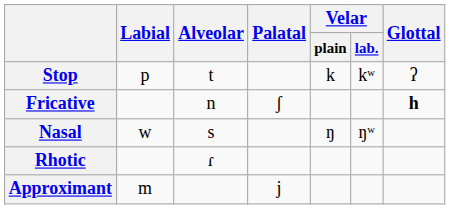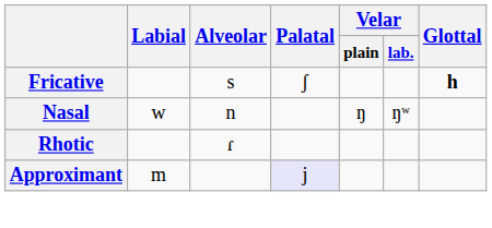 <table class="wikitable" style="text-align:center">
 <tr>
 <th rowspan="2"></th>
 <th rowspan="2"><a href='#'>Labial</a></th>
 <th rowspan="2"><a href='#'>Alveolar</a></th>
 <th rowspan="2"><a href='#'>Palatal</a></th>
 <th colspan="2"><a href='#'>Velar</a></th>
 <th rowspan="2"><a href='#'>Glottal</a></th>
 </tr>
 <tr>
 <th><small>plain</small></th>
 <th><a href='#'><small>lab.</small></a></th>
 </tr>
 <tr>
-<th><a href='#'>Stop</a></th>
-<td>p</td>
-<td>t</td>
-<td></td>
-<td>k</td>
-<td>kʷ</td>
-<td>ʔ</td>
-</tr>
-<tr>
 <th><a href='#'>Fricative</a></th>
 <td></td>
-<td>n</td>
+<td>s</td>
 <td>ʃ</td>
 <td></td>
 <td></td>
 <td><strong>h</strong></td>
 </tr>
 <tr>
 <th><a href='#'>Nasal</a></th>
 <td>w</td>
-<td>s</td>
+<td>n</td>
 <td></td>
 <td>ŋ</td>
 <td>ŋʷ</td>
 <td></td>
 </tr>
 <tr>
 <th><a href='#'>Rhotic</a></th>
 <td></td>
 <td>ɾ</td>
 <td></td>
 <td></td>
 <td></td>
 <td></td>
 </tr>
 <tr>
 <th><a href='#'>Approximant</a></th>
 <td>m</td>
 <td></td>
-<td>j</td>
+<td style="background: lavender;">j</td>
 <td></td>
 <td></td>
 <td></td>
 </tr>
 </table>
